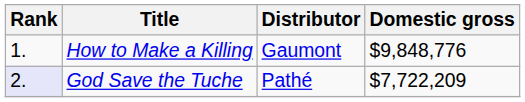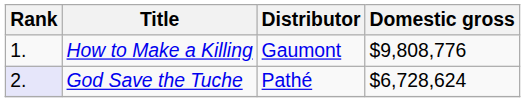 <table class="wikitable sortable" style="margin:auto; margin:auto;">
 <tr>
 <th>Rank</th>
 <th>Title</th>
 <th>Distributor</th>
 <th>Domestic gross</th>
 </tr>
 <tr>
 <td>1.</td>
 <td><em><a href='#'>How to Make a Killing</a></em></td>
 <td><a href='#'>Gaumont</a></td>
-<td>$9,848,776</td>
+<td>$9,808,776</td>
 </tr>
 <tr>
 <td style="background: lavender;">2.</td>
 <td><em><a href='#'>God Save the Tuche</a></em></td>
 <td><a href='#'>Pathé</a></td>
-<td>$7,722,209</td>
+<td>$6,728,624</td>
 </tr>
 <tr>
 </tr>
 </table>
